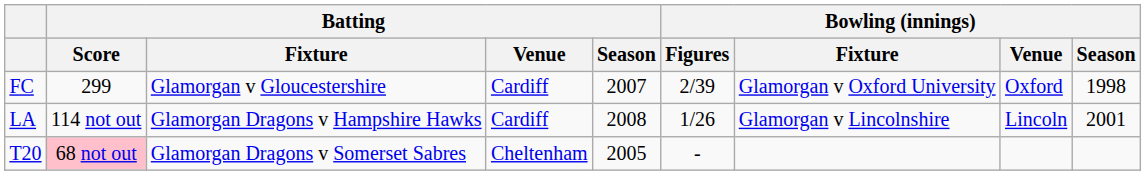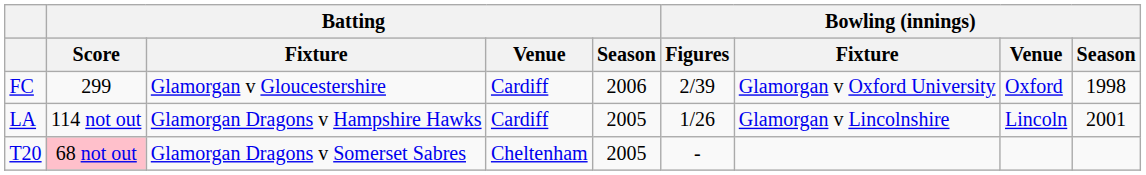 <table class=wikitable style="font-size:90%">
 <tr>
 <th rowspan="1"></th>
 <th colspan="4" rowspan="1">Batting</th>
 <th colspan="4" rowspan="1">Bowling (innings)</th>
 </tr>
 <tr>
 <th></th>
 <th>Score</th>
 <th>Fixture</th>
 <th>Venue</th>
 <th>Season</th>
 <th>Figures</th>
 <th>Fixture</th>
 <th>Venue</th>
 <th>Season</th>
 </tr>
 <tr>
 <td><a href='#'>FC</a></td>
 <td align="center">299</td>
 <td><a href='#'>Glamorgan</a> v <a href='#'>Gloucestershire</a></td>
 <td><a href='#'>Cardiff</a></td>
-<td align="center">2007</td>
+<td align="center">2006</td>
 <td align="center">2/39</td>
 <td><a href='#'>Glamorgan</a> v <a href='#'>Oxford University</a></td>
 <td><a href='#'>Oxford</a></td>
 <td align="center">1998</td>
 </tr>
 <tr>
 <td><a href='#'>LA</a></td>
 <td align="center">114 <a href='#'>not out</a></td>
 <td><a href='#'>Glamorgan Dragons</a> v <a href='#'>Hampshire Hawks</a></td>
 <td><a href='#'>Cardiff</a></td>
-<td align="center">2008</td>
+<td align="center">2005</td>
 <td align="center">1/26</td>
 <td><a href='#'>Glamorgan</a> v <a href='#'>Lincolnshire</a></td>
 <td><a href='#'>Lincoln</a></td>
 <td align="center">2001</td>
 </tr>
 <tr>
 <td><a href='#'>T20</a></td>
 <td align="center" style="background: pink;">68 <a href='#'>not out</a></td>
 <td><a href='#'>Glamorgan Dragons</a> v <a href='#'>Somerset Sabres</a></td>
 <td><a href='#'>Cheltenham</a></td>
 <td align="center">2005</td>
 <td align="center">-</td>
 <td></td>
 <td></td>
 <td align="center"></td>
 </tr>
 </table>
